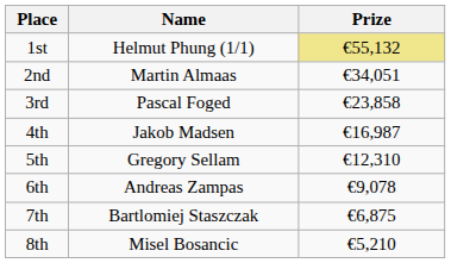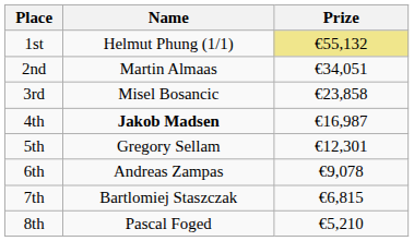 <table class="wikitable">
 <tr>
 <th width="50">Place</th>
 <th width="200">Name</th>
 <th width="125">Prize</th>
 </tr>
 <tr>
 <td align = "center">1st</td>
 <td align = "center">Helmut Phung (1/1)</td>
 <td align="center" style="background: khaki;">€55,132</td>
 </tr>
 <tr>
 <td align = "center">2nd</td>
 <td align = "center">Martin Almaas</td>
 <td align="center">€34,051</td>
 </tr>
 <tr>
 <td align = "center">3rd</td>
-<td align = "center">Pascal Foged</td>
+<td align = "center">Misel Bosancic</td>
 <td align="center">€23,858</td>
 </tr>
 <tr>
 <td align = "center">4th</td>
-<td align = "center">Jakob Madsen</td>
+<td align = "center"><strong>Jakob Madsen</strong></td>
 <td align="center">€16,987</td>
 </tr>
 <tr>
 <td align = "center">5th</td>
 <td align = "center">Gregory Sellam</td>
-<td align="center">€12,310</td>
+<td align="center">€12,301</td>
 </tr>
 <tr>
 <td align = "center">6th</td>
 <td align = "center">Andreas Zampas</td>
 <td align="center">€9,078</td>
 </tr>
 <tr>
 <td align = "center">7th</td>
 <td align = "center">Bartlomiej Staszczak</td>
-<td align="center">€6,875</td>
+<td align="center">€6,815</td>
 </tr>
 <tr>
 <td align = "center">8th</td>
-<td align = "center">Misel Bosancic</td>
+<td align = "center">Pascal Foged</td>
 <td align="center">€5,210</td>
 </tr>
 </table>
